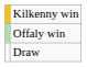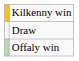 <table class="wikitable">
 <tr>
 <td style="background-color:#FFC000"></td>
 <td>Kilkenny win</td>
 </tr>
 <tr>
+<td></td>
+<td>Draw</td>
+</tr>
+<tr>
 <td style="background-color:#ACE1AF"></td>
 <td>Offaly win</td>
 </tr>
-<tr>
-<td></td>
-<td>Draw</td>
-</tr>
 </table>
